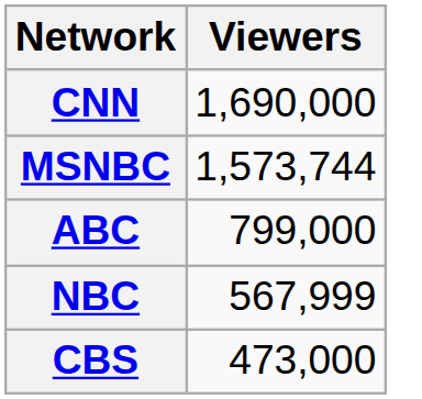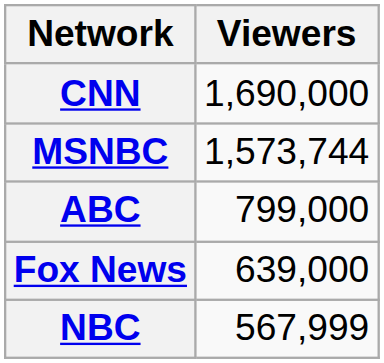 <table class="wikitable sortable plainrowheaders" style="text-align:right;">
 <tr>
 <th scope="col">Network</th>
 <th scope="col">Viewers</th>
 </tr>
 <tr>
 <th scope="row"><a href='#'>CNN</a></th>
 <td>1,690,000</td>
 </tr>
 <tr>
 <th scope="row"><a href='#'>MSNBC</a></th>
 <td>1,573,744</td>
 </tr>
 <tr>
 <th scope="row"><a href='#'>ABC</a></th>
 <td>799,000</td>
 </tr>
 <tr>
+<th scope="row"><a href='#'>Fox News</a></th>
+<td>639,000</td>
+</tr>
+<tr>
 <th scope="row"><a href='#'>NBC</a></th>
 <td>567,999</td>
 </tr>
-<tr>
-<th scope="row"><a href='#'>CBS</a></th>
-<td>473,000</td>
-</tr>
 </table>
